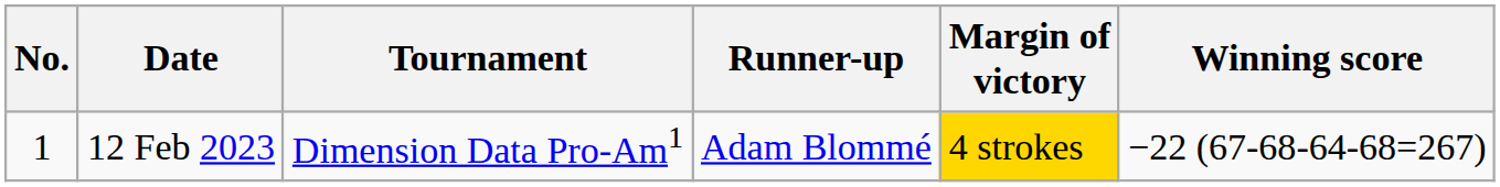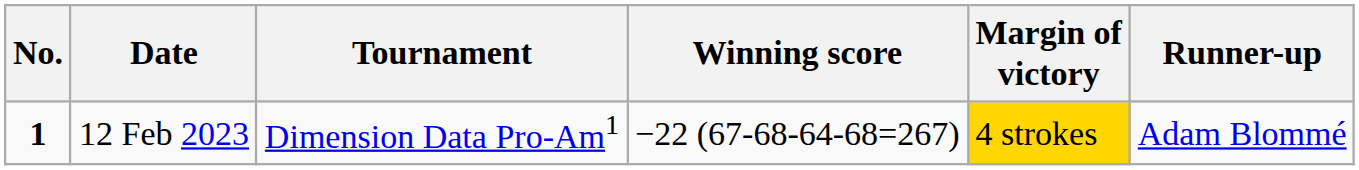 <table class="wikitable" style="font-size:95%;">
 <tr>
 <th>No.</th>
 <th>Date</th>
 <th>Tournament</th>
+<th>Winning score</th>
+<th>Margin of<br>victory</th>
 <th>Runner-up</th>
-<th>Margin of<br>victory</th>
-<th>Winning score</th>
 </tr>
 <tr>
-<td align=center>1</td>
+<td align=center><strong>1</strong></td>
 <td align=right>12 Feb <a href='#'>2023</a></td>
 <td><a href='#'>Dimension Data Pro-Am</a><sup>1</sup></td>
+<td>−22 (67-68-64-68=267)</td>
+<td style="background: gold;">4 strokes</td>
 <td> <a href='#'>Adam Blommé</a></td>
-<td style="background: gold;">4 strokes</td>
-<td>−22 (67-68-64-68=267)</td>
 </tr>
 </table>
